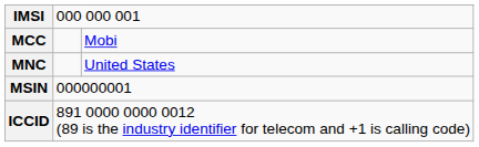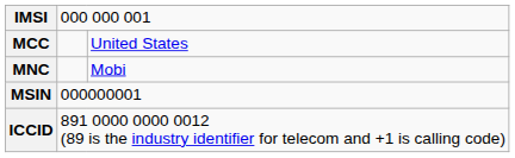 <table class="wikitable">
 <tr>
 <th>IMSI</th>
 <td colspan=2>  000 000 001</td>
 </tr>
 <tr>
 <th>MCC</th>
 <td></td>
-<td><a href='#'>Mobi</a></td>
+<td><a href='#'>United States</a></td>
 </tr>
 <tr>
 <th>MNC</th>
 <td></td>
-<td><a href='#'>United States</a></td>
+<td><a href='#'>Mobi</a></td>
 </tr>
 <tr>
 <th>MSIN</th>
 <td colspan=2>000000001</td>
 </tr>
 <tr>
 <th>ICCID</th>
 <td colspan=2>891 0000 0000 0012<br>(89 is the <a href='#'>industry identifier</a> for telecom and +1 is calling code)</td>
 </tr>
 </table>
